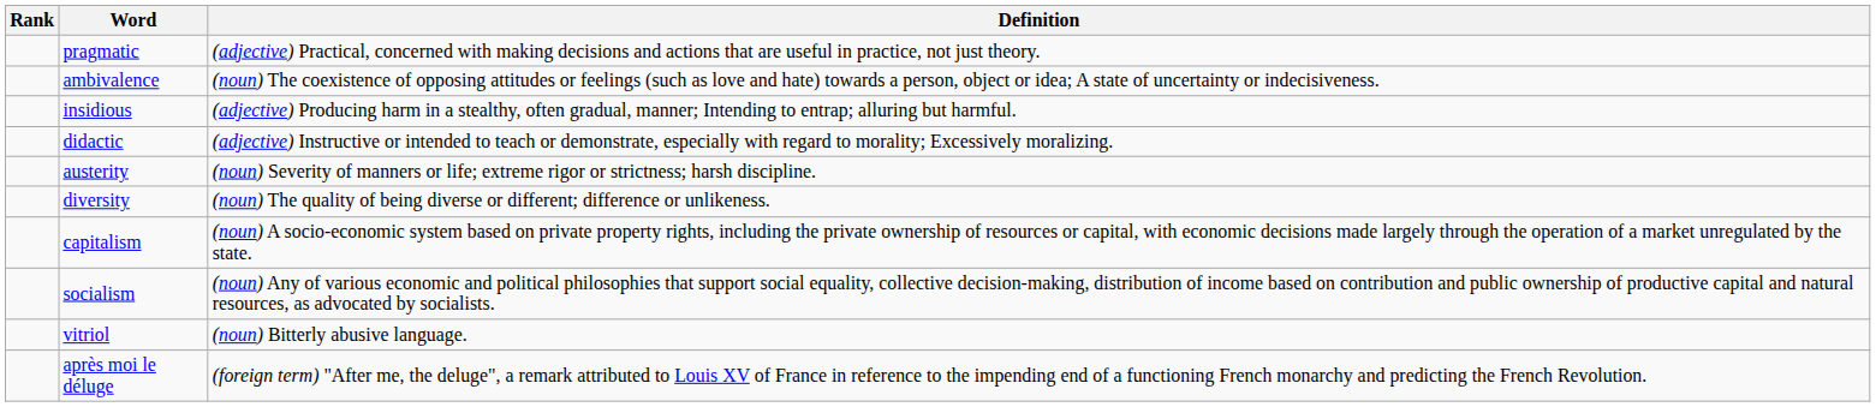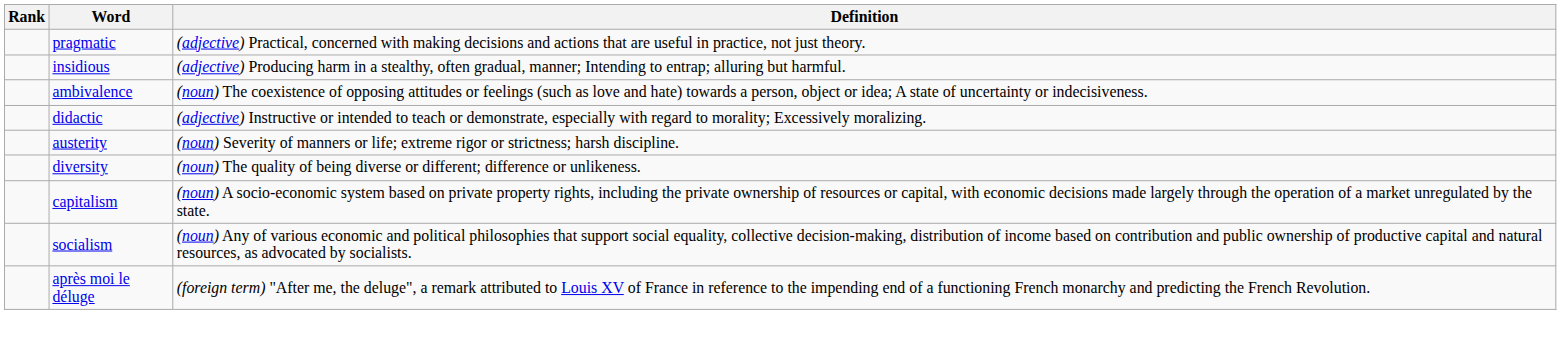 <table class="wikitable">
 <tr>
 <th>Rank</th>
 <th>Word</th>
 <th>Definition</th>
 </tr>
 <tr>
 <td></td>
 <td><a href='#'>pragmatic</a></td>
 <td><em>(<a href='#'>adjective</a>)</em> Practical, concerned with making decisions and actions that are useful in practice, not just theory.</td>
 </tr>
 <tr>
 <td></td>
-<td><a href='#'>ambivalence</a></td>
-<td><em>(<a href='#'>noun</a>)</em> The coexistence of opposing attitudes or feelings (such as love and hate) towards a person, object or idea; A state of uncertainty or indecisiveness.</td>
+<td><a href='#'>insidious</a></td>
+<td><em>(<a href='#'>adjective</a>)</em> Producing harm in a stealthy, often gradual, manner; Intending to entrap; alluring but harmful.</td>
 </tr>
 <tr>
 <td></td>
-<td><a href='#'>insidious</a></td>
-<td><em>(<a href='#'>adjective</a>)</em> Producing harm in a stealthy, often gradual, manner; Intending to entrap; alluring but harmful.</td>
+<td><a href='#'>ambivalence</a></td>
+<td><em>(<a href='#'>noun</a>)</em> The coexistence of opposing attitudes or feelings (such as love and hate) towards a person, object or idea; A state of uncertainty or indecisiveness.</td>
 </tr>
 <tr>
 <td></td>
 <td><a href='#'>didactic</a></td>
 <td><em>(<a href='#'>adjective</a>)</em> Instructive or intended to teach or demonstrate, especially with regard to morality; Excessively moralizing.</td>
 </tr>
 <tr>
 <td></td>
 <td><a href='#'>austerity</a></td>
 <td><em>(<a href='#'>noun</a>)</em> Severity of manners or life; extreme rigor or strictness; harsh discipline.</td>
 </tr>
 <tr>
 <td></td>
 <td><a href='#'>diversity</a></td>
 <td><em>(<a href='#'>noun</a>)</em> The quality of being diverse or different; difference or unlikeness.</td>
 </tr>
 <tr>
 <td></td>
 <td><a href='#'>capitalism</a></td>
 <td><em>(<a href='#'>noun</a>)</em> A socio-economic system based on private property rights, including the private ownership of resources or capital, with economic decisions made largely through the operation of a market unregulated by the state.</td>
 </tr>
 <tr>
 <td></td>
 <td><a href='#'>socialism</a></td>
 <td><em>(<a href='#'>noun</a>)</em> Any of various economic and political philosophies that support social equality, collective decision-making, distribution of income based on contribution and public ownership of productive capital and natural resources, as advocated by socialists.</td>
 </tr>
 <tr>
 <td></td>
-<td><a href='#'>vitriol</a></td>
-<td><em>(<a href='#'>noun</a>)</em> Bitterly abusive language.</td>
-</tr>
-<tr>
-<td></td>
 <td><a href='#'>après moi le déluge</a></td>
 <td><em>(foreign term)</em> "After me, the deluge", a remark attributed to <a href='#'>Louis XV</a> of France in reference to the impending end of a functioning French monarchy and predicting the French Revolution.</td>
 </tr>
 </table>
